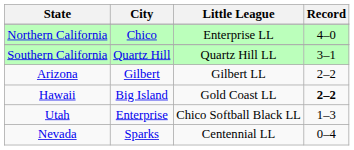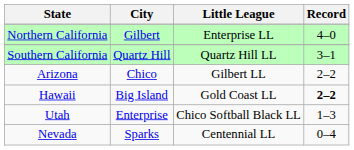 <table class="wikitable">
 <tr>
 <th>State</th>
 <th>City</th>
 <th>Little League</th>
 <th>Record</th>
 </tr>
 <tr>
 </tr>
 <tr bgcolor=#bbffbb>
 <td align=center> <a href='#'>Northern California</a></td>
-<td align=center><a href='#'>Chico</a></td>
+<td align=center><a href='#'>Gilbert</a></td>
 <td align=center>Enterprise LL</td>
 <td align=center>4–0</td>
 </tr>
 <tr>
 </tr>
 <tr bgcolor=#bbffbb>
 <td align=center> <a href='#'>Southern California</a></td>
 <td align=center><a href='#'>Quartz Hill</a></td>
 <td align=center>Quartz Hill LL</td>
 <td align=center>3–1</td>
 </tr>
 <tr>
 <td align=center> <a href='#'>Arizona</a></td>
-<td align=center><a href='#'>Gilbert</a></td>
+<td align=center><a href='#'>Chico</a></td>
 <td align=center>Gilbert LL</td>
 <td align=center>2–2</td>
 </tr>
 <tr>
 <td align=center> <a href='#'>Hawaii</a></td>
 <td align=center><a href='#'>Big Island</a></td>
 <td align=center>Gold Coast LL</td>
 <td align=center><strong>2–2</strong></td>
 </tr>
 <tr>
 <td align=center> <a href='#'>Utah</a></td>
 <td align=center><a href='#'>Enterprise</a></td>
 <td align=center>Chico Softball Black LL</td>
 <td align=center>1–3</td>
 </tr>
 <tr>
 <td align=center> <a href='#'>Nevada</a></td>
 <td align=center><a href='#'>Sparks</a></td>
 <td align=center>Centennial LL</td>
 <td align=center>0–4</td>
 </tr>
 </table>
